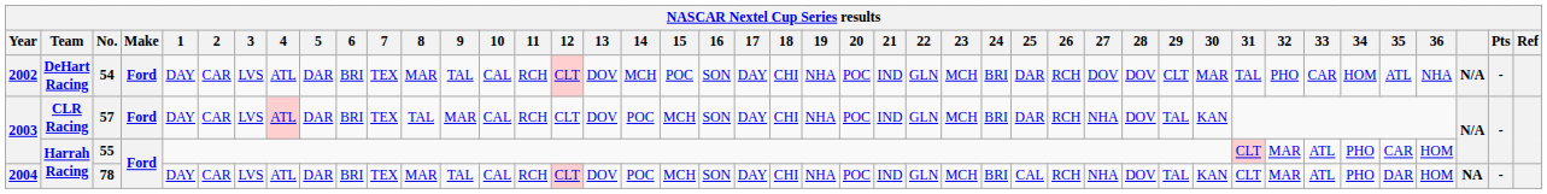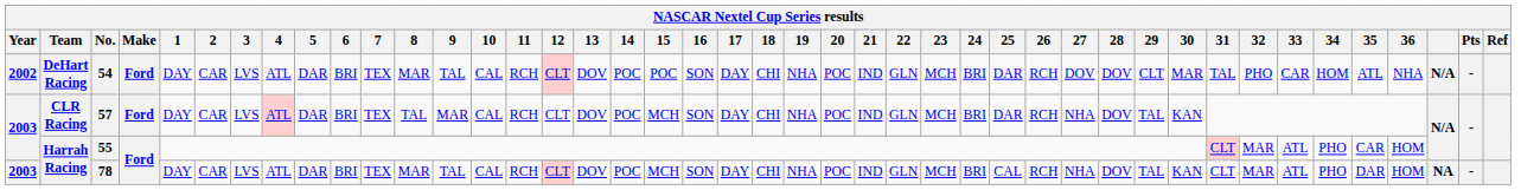 <table class="wikitable" style="text-align:center; font-size:75%">
 <tr>
 <th colspan=45><a href='#'>NASCAR Nextel Cup Series</a> results</th>
 </tr>
 <tr>
 <th>Year</th>
 <th>Team</th>
 <th>No.</th>
 <th>Make</th>
 <th>1</th>
 <th>2</th>
 <th>3</th>
 <th>4</th>
 <th>5</th>
 <th>6</th>
 <th>7</th>
 <th>8</th>
 <th>9</th>
 <th>10</th>
 <th>11</th>
 <th>12</th>
 <th>13</th>
 <th>14</th>
 <th>15</th>
 <th>16</th>
 <th>17</th>
 <th>18</th>
 <th>19</th>
 <th>20</th>
 <th>21</th>
 <th>22</th>
 <th>23</th>
 <th>24</th>
 <th>25</th>
 <th>26</th>
 <th>27</th>
 <th>28</th>
 <th>29</th>
 <th>30</th>
 <th>31</th>
 <th>32</th>
 <th>33</th>
 <th>34</th>
 <th>35</th>
 <th>36</th>
 <th></th>
 <th>Pts</th>
 <th>Ref</th>
 </tr>
 <tr>
 <th><a href='#'>2002</a></th>
 <th><a href='#'>DeHart Racing</a></th>
 <th>54</th>
 <th><a href='#'>Ford</a></th>
 <td><a href='#'>DAY</a></td>
 <td><a href='#'>CAR</a></td>
 <td><a href='#'>LVS</a></td>
 <td><a href='#'>ATL</a></td>
 <td><a href='#'>DAR</a></td>
 <td><a href='#'>BRI</a></td>
 <td><a href='#'>TEX</a></td>
 <td><a href='#'>MAR</a></td>
 <td><a href='#'>TAL</a></td>
 <td><a href='#'>CAL</a></td>
 <td><a href='#'>RCH</a></td>
 <td style="background:#FFCFCF;"><a href='#'>CLT</a><br></td>
 <td><a href='#'>DOV</a></td>
-<td><a href='#'>MCH</a></td>
+<td><a href='#'>POC</a></td>
 <td><a href='#'>POC</a></td>
 <td><a href='#'>SON</a></td>
 <td><a href='#'>DAY</a></td>
 <td><a href='#'>CHI</a></td>
 <td><a href='#'>NHA</a></td>
 <td><a href='#'>POC</a></td>
 <td><a href='#'>IND</a></td>
 <td><a href='#'>GLN</a></td>
 <td><a href='#'>MCH</a></td>
 <td><a href='#'>BRI</a></td>
 <td><a href='#'>DAR</a></td>
 <td><a href='#'>RCH</a></td>
 <td><a href='#'>DOV</a></td>
 <td><a href='#'>DOV</a></td>
 <td><a href='#'>CLT</a></td>
 <td><a href='#'>MAR</a></td>
 <td><a href='#'>TAL</a></td>
 <td><a href='#'>PHO</a></td>
 <td><a href='#'>CAR</a></td>
 <td><a href='#'>HOM</a></td>
 <td><a href='#'>ATL</a></td>
 <td><a href='#'>NHA</a></td>
 <th>N/A</th>
 <th>-</th>
 <th></th>
 </tr>
 <tr>
 <th rowspan=2><a href='#'>2003</a></th>
 <th><a href='#'>CLR Racing</a></th>
 <th>57</th>
 <th><a href='#'>Ford</a></th>
 <td><a href='#'>DAY</a></td>
 <td><a href='#'>CAR</a></td>
 <td><a href='#'>LVS</a></td>
 <td style="background:#FFCFCF;"><a href='#'>ATL</a><br></td>
 <td><a href='#'>DAR</a></td>
 <td><a href='#'>BRI</a></td>
 <td><a href='#'>TEX</a></td>
 <td><a href='#'>TAL</a></td>
 <td><a href='#'>MAR</a></td>
 <td><a href='#'>CAL</a></td>
 <td><a href='#'>RCH</a></td>
 <td><a href='#'>CLT</a></td>
 <td><a href='#'>DOV</a></td>
 <td><a href='#'>POC</a></td>
 <td><a href='#'>MCH</a></td>
 <td><a href='#'>SON</a></td>
 <td><a href='#'>DAY</a></td>
 <td><a href='#'>CHI</a></td>
 <td><a href='#'>NHA</a></td>
 <td><a href='#'>POC</a></td>
 <td><a href='#'>IND</a></td>
 <td><a href='#'>GLN</a></td>
 <td><a href='#'>MCH</a></td>
 <td><a href='#'>BRI</a></td>
 <td><a href='#'>DAR</a></td>
 <td><a href='#'>RCH</a></td>
 <td><a href='#'>NHA</a></td>
 <td><a href='#'>DOV</a></td>
 <td><a href='#'>TAL</a></td>
 <td><a href='#'>KAN</a></td>
 <td colspan=6></td>
 <th rowspan=2>N/A</th>
 <th rowspan=2>-</th>
 <th rowspan=2></th>
 </tr>
 <tr>
 <th rowspan=2><a href='#'>Harrah Racing</a></th>
 <th>55</th>
 <th rowspan=2><a href='#'>Ford</a></th>
 <td colspan=30></td>
 <td style="background:#FFCFCF;"><a href='#'>CLT</a><br></td>
 <td><a href='#'>MAR</a></td>
 <td><a href='#'>ATL</a></td>
 <td><a href='#'>PHO</a></td>
 <td><a href='#'>CAR</a></td>
 <td><a href='#'>HOM</a></td>
 </tr>
 <tr>
-<th><a href='#'>2004</a></th>
+<th><a href='#'>2003</a></th>
 <th>78</th>
 <td><a href='#'>DAY</a></td>
 <td><a href='#'>CAR</a></td>
 <td><a href='#'>LVS</a></td>
 <td><a href='#'>ATL</a></td>
 <td><a href='#'>DAR</a></td>
 <td><a href='#'>BRI</a></td>
 <td><a href='#'>TEX</a></td>
 <td><a href='#'>MAR</a></td>
 <td><a href='#'>TAL</a></td>
 <td><a href='#'>CAL</a></td>
 <td><a href='#'>RCH</a></td>
 <td style="background:#FFCFCF;"><a href='#'>CLT</a><br></td>
 <td><a href='#'>DOV</a></td>
 <td><a href='#'>POC</a></td>
 <td><a href='#'>MCH</a></td>
 <td><a href='#'>SON</a></td>
 <td><a href='#'>DAY</a></td>
 <td><a href='#'>CHI</a></td>
 <td><a href='#'>NHA</a></td>
 <td><a href='#'>POC</a></td>
 <td><a href='#'>IND</a></td>
 <td><a href='#'>GLN</a></td>
 <td><a href='#'>MCH</a></td>
 <td><a href='#'>BRI</a></td>
 <td><a href='#'>CAL</a></td>
 <td><a href='#'>RCH</a></td>
 <td><a href='#'>NHA</a></td>
 <td><a href='#'>DOV</a></td>
 <td><a href='#'>TAL</a></td>
 <td><a href='#'>KAN</a></td>
 <td><a href='#'>CLT</a></td>
 <td><a href='#'>MAR</a></td>
 <td><a href='#'>ATL</a></td>
 <td><a href='#'>PHO</a></td>
 <td><a href='#'>DAR</a></td>
 <td><a href='#'>HOM</a></td>
 <th>NA</th>
 <th>-</th>
 <th></th>
 </tr>
 </table>
